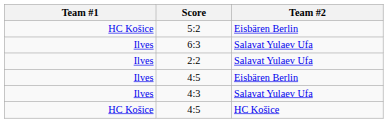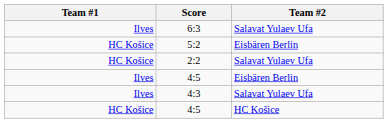 <table class="wikitable" style="text-align: center;">
 <tr>
 <th width=22%>Team #1</th>
 <th width=11%>Score</th>
 <th width=22%>Team #2</th>
 </tr>
 <tr>
+<td style="text-align: right;"><a href='#'>Ilves</a> </td>
+<td>6:3</td>
+<td style="text-align: left;"> <a href='#'>Salavat Yulaev Ufa</a></td>
+</tr>
+<tr>
 <td style="text-align: right;"><a href='#'>HC Košice</a> </td>
 <td>5:2</td>
 <td style="text-align: left;"> <a href='#'>Eisbären Berlin</a></td>
 </tr>
 <tr>
-<td style="text-align: right;"><a href='#'>Ilves</a> </td>
-<td>6:3</td>
-<td style="text-align: left;"> <a href='#'>Salavat Yulaev Ufa</a></td>
-</tr>
-<tr>
-<td style="text-align: right;"><a href='#'>Ilves</a> </td>
+<td style="text-align: right;"><a href='#'>HC Košice</a> </td>
 <td>2:2</td>
 <td style="text-align: left;"> <a href='#'>Salavat Yulaev Ufa</a></td>
 </tr>
 <tr>
 <td style="text-align: right;"><a href='#'>Ilves</a> </td>
 <td>4:5</td>
 <td style="text-align: left;"> <a href='#'>Eisbären Berlin</a></td>
 </tr>
 <tr>
 <td style="text-align: right;"><a href='#'>Ilves</a> </td>
 <td>4:3</td>
 <td style="text-align: left;"> <a href='#'>Salavat Yulaev Ufa</a></td>
 </tr>
 <tr>
 <td style="text-align: right;"><a href='#'>HC Košice</a> </td>
 <td>4:5</td>
 <td style="text-align: left;"> <a href='#'>HC Košice</a></td>
 </tr>
 </table>
